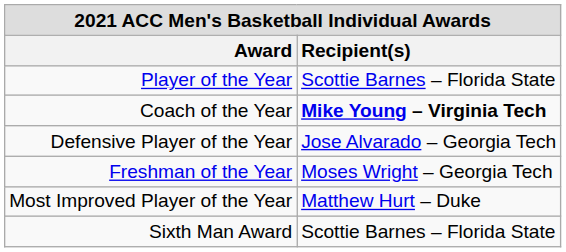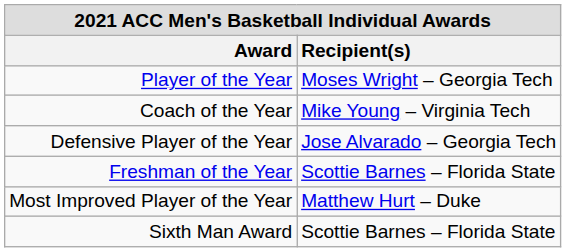 <table class="wikitable" style="white-space:nowrap; font-size:90%;">
 <tr>
 <td colspan="7" style="text-align:center; background:#ddd;"><strong>2021 ACC Men's Basketball Individual Awards</strong></td>
 </tr>
 <tr>
 <th style="text-align:right;">Award</th>
 <th style="text-align:left;">Recipient(s)</th>
 </tr>
 <tr>
 <td style="text-align:right;"><a href='#'>Player of the Year</a></td>
-<td style="text-align:left;"><a href='#'>Scottie Barnes</a> – Florida State</td>
+<td style="text-align:left;"><a href='#'>Moses Wright</a> – Georgia Tech</td>
 </tr>
 <tr>
 <td style="text-align:right;">Coach of the Year</td>
-<td style="text-align:left;"><strong><a href='#'>Mike Young</a> – Virginia Tech</strong></td>
+<td style="text-align:left;"><a href='#'>Mike Young</a> – Virginia Tech</td>
 </tr>
 <tr>
 <td style="text-align:right;">Defensive Player of the Year</td>
 <td style="text-align:left;"><a href='#'>Jose Alvarado</a> – Georgia Tech</td>
 </tr>
 <tr>
 <td style="text-align:right;"><a href='#'>Freshman of the Year</a></td>
-<td style="text-align:left;"><a href='#'>Moses Wright</a> – Georgia Tech</td>
+<td style="text-align:left;"><a href='#'>Scottie Barnes</a> – Florida State</td>
 </tr>
 <tr>
 <td style="text-align:right;">Most Improved Player of the Year</td>
 <td style="text-align:left;"><a href='#'>Matthew Hurt</a> – Duke</td>
 </tr>
 <tr>
 <td style="text-align:right;">Sixth Man Award</td>
 <td style="text-align:left;">Scottie Barnes – Florida State</td>
 </tr>
 </table>
